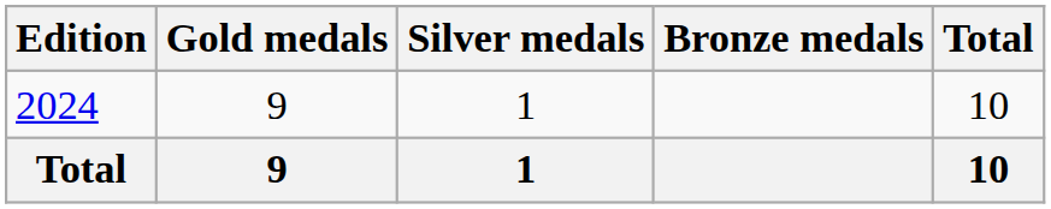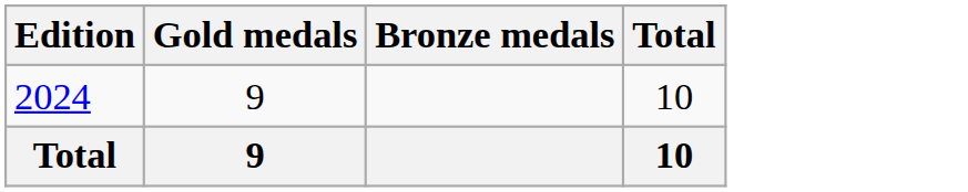 <table class="wikitable">
 <tr>
 <th>Edition</th>
 <th>Gold medals</th>
-<th>Silver medals</th>
 <th>Bronze medals</th>
 <th>Total</th>
 </tr>
 <tr>
 <td><a href='#'>2024</a></td>
 <td style="text-align:center;">9</td>
-<td style="text-align:center;">1</td>
 <td style="text-align:center;"></td>
 <td style="text-align:center;">10</td>
 </tr>
 <tr>
 <th>Total</th>
 <th style="text-align:center;">9</th>
-<th style="text-align:center;">1</th>
 <th style="text-align:center;"></th>
 <th style="text-align:center;">10</th>
 </tr>
 </table>
